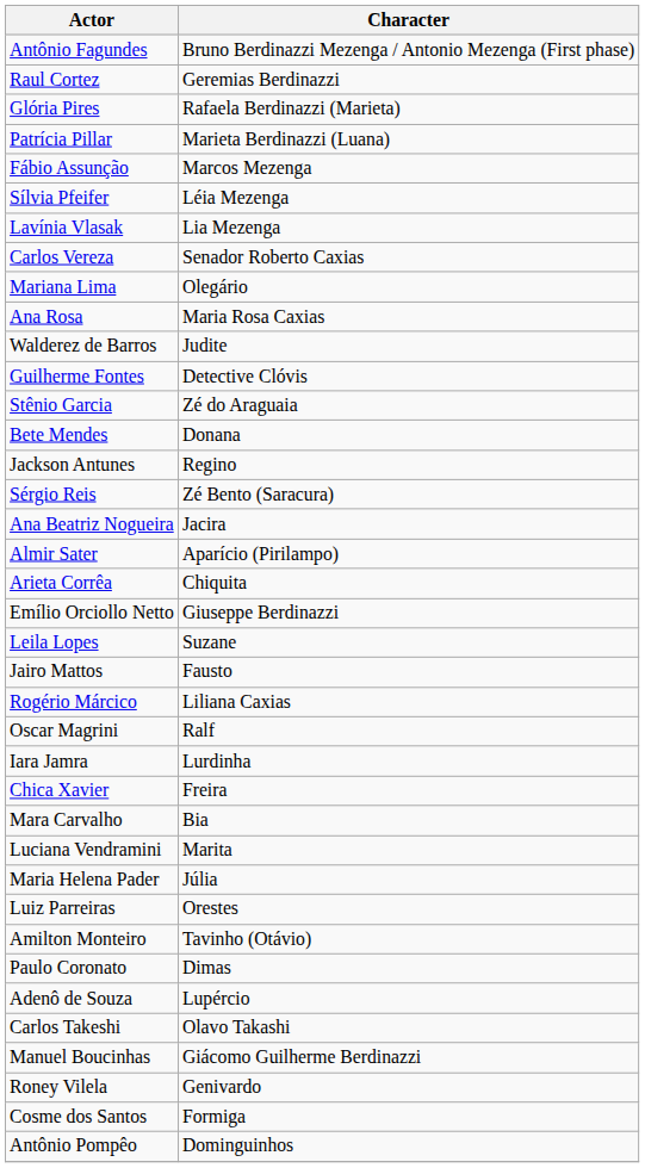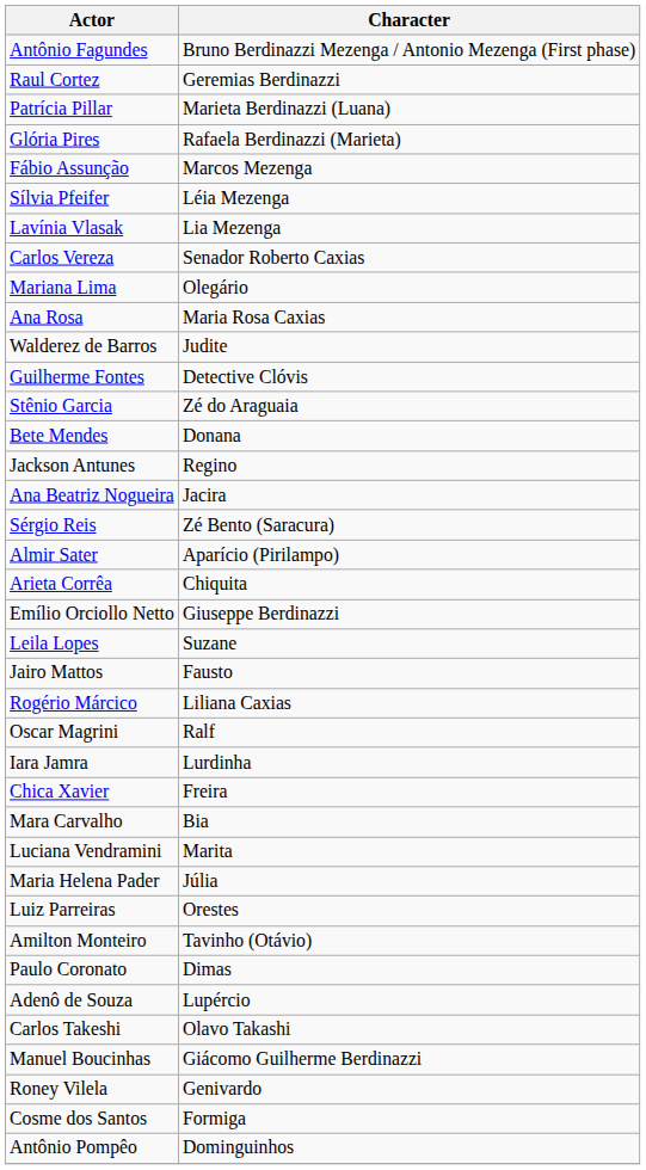 <table class="wikitable sortable">
 <tr style="background:#ccc;">
 <th>Actor</th>
 <th>Character</th>
 </tr>
 <tr>
 <td><a href='#'>Antônio Fagundes</a></td>
 <td>Bruno Berdinazzi Mezenga / Antonio Mezenga (First phase)</td>
 </tr>
 <tr>
 <td><a href='#'>Raul Cortez</a></td>
 <td>Geremias Berdinazzi</td>
 </tr>
 <tr>
+<td><a href='#'>Patrícia Pillar</a></td>
+<td>Marieta Berdinazzi (Luana)</td>
+</tr>
+<tr>
 <td><a href='#'>Glória Pires</a></td>
 <td>Rafaela Berdinazzi (Marieta)</td>
-</tr>
-<tr>
-<td><a href='#'>Patrícia Pillar</a></td>
-<td>Marieta Berdinazzi (Luana)</td>
 </tr>
 <tr>
 <td><a href='#'>Fábio Assunção</a></td>
 <td>Marcos Mezenga</td>
 </tr>
 <tr>
 <td><a href='#'>Sílvia Pfeifer</a></td>
 <td>Léia Mezenga</td>
 </tr>
 <tr>
 <td><a href='#'>Lavínia Vlasak</a></td>
 <td>Lia Mezenga</td>
 </tr>
 <tr>
 <td><a href='#'>Carlos Vereza</a></td>
 <td>Senador Roberto Caxias</td>
 </tr>
 <tr>
 <td><a href='#'>Mariana Lima</a></td>
 <td>Olegário</td>
 </tr>
 <tr>
 <td><a href='#'>Ana Rosa</a></td>
 <td>Maria Rosa Caxias</td>
 </tr>
 <tr>
 <td>Walderez de Barros</td>
 <td>Judite</td>
 </tr>
 <tr>
 <td><a href='#'>Guilherme Fontes</a></td>
 <td>Detective Clóvis</td>
 </tr>
 <tr>
 <td><a href='#'>Stênio Garcia</a></td>
 <td>Zé do Araguaia</td>
 </tr>
 <tr>
 <td><a href='#'>Bete Mendes</a></td>
 <td>Donana</td>
 </tr>
 <tr>
 <td>Jackson Antunes</td>
 <td>Regino</td>
 </tr>
 <tr>
+<td><a href='#'>Ana Beatriz Nogueira</a></td>
+<td>Jacira</td>
+</tr>
+<tr>
 <td><a href='#'>Sérgio Reis</a></td>
 <td>Zé Bento (Saracura)</td>
-</tr>
-<tr>
-<td><a href='#'>Ana Beatriz Nogueira</a></td>
-<td>Jacira</td>
 </tr>
 <tr>
 <td><a href='#'>Almir Sater</a></td>
 <td>Aparício (Pirilampo)</td>
 </tr>
 <tr>
 <td><a href='#'>Arieta Corrêa</a></td>
 <td>Chiquita</td>
 </tr>
 <tr>
 <td>Emílio Orciollo Netto</td>
 <td>Giuseppe Berdinazzi</td>
 </tr>
 <tr>
 <td><a href='#'>Leila Lopes</a></td>
 <td>Suzane</td>
 </tr>
 <tr>
 <td>Jairo Mattos</td>
 <td>Fausto</td>
 </tr>
 <tr>
 <td><a href='#'>Rogério Márcico</a></td>
 <td>Liliana Caxias</td>
 </tr>
 <tr>
 <td>Oscar Magrini</td>
 <td>Ralf</td>
 </tr>
 <tr>
 <td>Iara Jamra</td>
 <td>Lurdinha</td>
 </tr>
 <tr>
 <td><a href='#'>Chica Xavier</a></td>
 <td>Freira</td>
 </tr>
 <tr>
 <td>Mara Carvalho</td>
 <td>Bia</td>
 </tr>
 <tr>
 <td>Luciana Vendramini</td>
 <td>Marita</td>
 </tr>
 <tr>
 <td>Maria Helena Pader</td>
 <td>Júlia</td>
 </tr>
 <tr>
 <td>Luiz Parreiras</td>
 <td>Orestes</td>
 </tr>
 <tr>
 <td>Amilton Monteiro</td>
 <td>Tavinho (Otávio)</td>
 </tr>
 <tr>
 <td>Paulo Coronato</td>
 <td>Dimas</td>
 </tr>
 <tr>
 <td>Adenô de Souza</td>
 <td>Lupércio</td>
 </tr>
 <tr>
 <td>Carlos Takeshi</td>
 <td>Olavo Takashi</td>
 </tr>
 <tr>
 <td>Manuel Boucinhas</td>
 <td>Giácomo Guilherme Berdinazzi</td>
 </tr>
 <tr>
 <td>Roney Vilela</td>
 <td>Genivardo</td>
 </tr>
 <tr>
 <td>Cosme dos Santos</td>
 <td>Formiga</td>
 </tr>
 <tr>
 <td>Antônio Pompêo</td>
 <td>Dominguinhos</td>
 </tr>
 <tr>
 </tr>
 </table>
